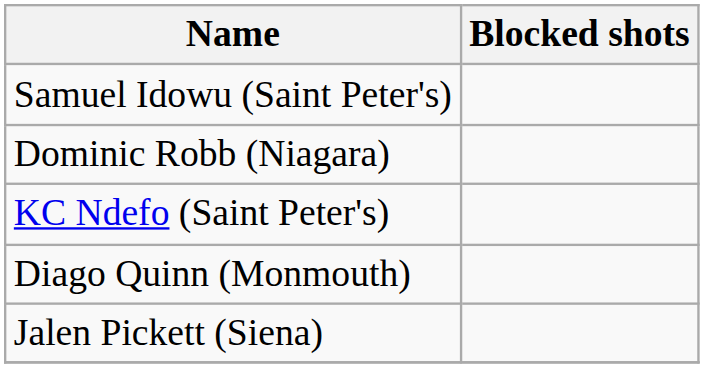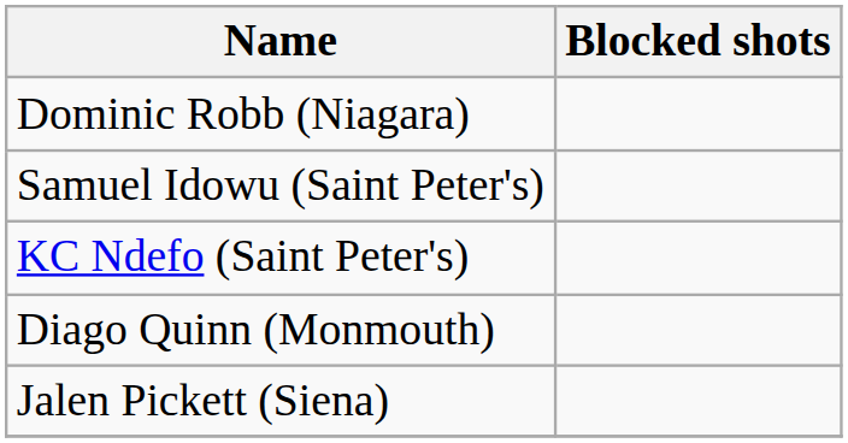 <table class="wikitable">
 <tr>
 <th>Name</th>
 <th>Blocked shots</th>
 </tr>
 <tr>
-<td>Samuel Idowu (Saint Peter's)</td>
+<td>Dominic Robb (Niagara)</td>
 <td></td>
 </tr>
 <tr>
-<td>Dominic Robb (Niagara)</td>
+<td>Samuel Idowu (Saint Peter's)</td>
 <td></td>
 </tr>
 <tr>
 <td><a href='#'>KC Ndefo</a> (Saint Peter's)</td>
 <td></td>
 </tr>
 <tr>
 <td>Diago Quinn (Monmouth)</td>
 <td></td>
 </tr>
 <tr>
 <td>Jalen Pickett (Siena)</td>
 <td></td>
 </tr>
 <tr>
 </tr>
 </table>
